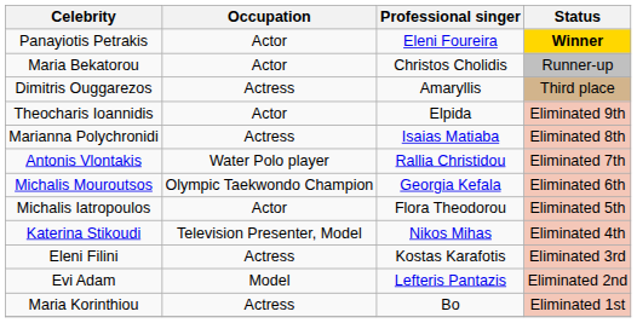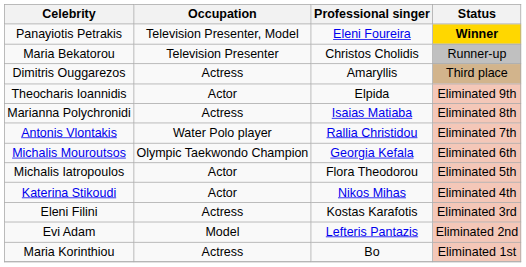 <table class="wikitable sortable" style="text-align:center;">
 <tr>
 <th>Celebrity</th>
 <th>Occupation</th>
 <th>Professional singer</th>
 <th>Status</th>
 </tr>
 <tr>
 <td>Panayiotis Petrakis</td>
-<td>Actor</td>
+<td>Television Presenter, Model</td>
 <td><a href='#'>Eleni Foureira</a></td>
 <td style="background:gold;"><strong>Winner</strong></td>
 </tr>
 <tr>
 <td>Maria Bekatorou</td>
-<td>Actor</td>
+<td>Television Presenter</td>
 <td>Christos Cholidis</td>
 <td style="background:silver;">Runner-up</td>
 </tr>
 <tr>
 <td>Dimitris Ouggarezos</td>
 <td>Actress</td>
 <td>Amaryllis</td>
 <td style="background:tan;">Third place</td>
 </tr>
 <tr>
 <td>Theocharis Ioannidis</td>
 <td>Actor</td>
 <td>Elpida</td>
 <td style="background:#f4c7b8;">Eliminated 9th</td>
 </tr>
 <tr>
 <td>Marianna Polychronidi</td>
 <td>Actress</td>
 <td><a href='#'>Isaias Matiaba</a></td>
 <td style="background:#f4c7b8;">Eliminated 8th</td>
 </tr>
 <tr>
 <td><a href='#'>Antonis Vlontakis</a></td>
 <td>Water Polo player</td>
 <td><a href='#'>Rallia Christidou</a></td>
 <td style="background:#f4c7b8;">Eliminated 7th</td>
 </tr>
 <tr>
 <td><a href='#'>Michalis Mouroutsos</a></td>
 <td>Olympic Taekwondo Champion</td>
 <td><a href='#'>Georgia Kefala</a></td>
 <td style="background:#f4c7b8;">Eliminated 6th</td>
 </tr>
 <tr>
 <td>Michalis Iatropoulos</td>
 <td>Actor</td>
 <td>Flora Theodorou</td>
 <td style="background:#f4c7b8;">Eliminated 5th</td>
 </tr>
 <tr>
 <td><a href='#'>Katerina Stikoudi</a></td>
-<td>Television Presenter, Model</td>
+<td>Actor</td>
 <td><a href='#'>Nikos Mihas</a></td>
 <td style="background:#f4c7b8;">Eliminated 4th</td>
 </tr>
 <tr>
 <td>Eleni Filini</td>
 <td>Actress</td>
 <td>Kostas Karafotis</td>
 <td style="background:#f4c7b8;">Eliminated 3rd</td>
 </tr>
 <tr>
 <td>Evi Adam</td>
 <td>Model</td>
 <td><a href='#'>Lefteris Pantazis</a></td>
 <td style="background:#f4c7b8;">Eliminated 2nd</td>
 </tr>
 <tr>
 <td>Maria Korinthiou</td>
 <td>Actress</td>
 <td>Bo</td>
 <td style="background:#f4c7b8;">Eliminated 1st</td>
 </tr>
 <tr>
 </tr>
 </table>
